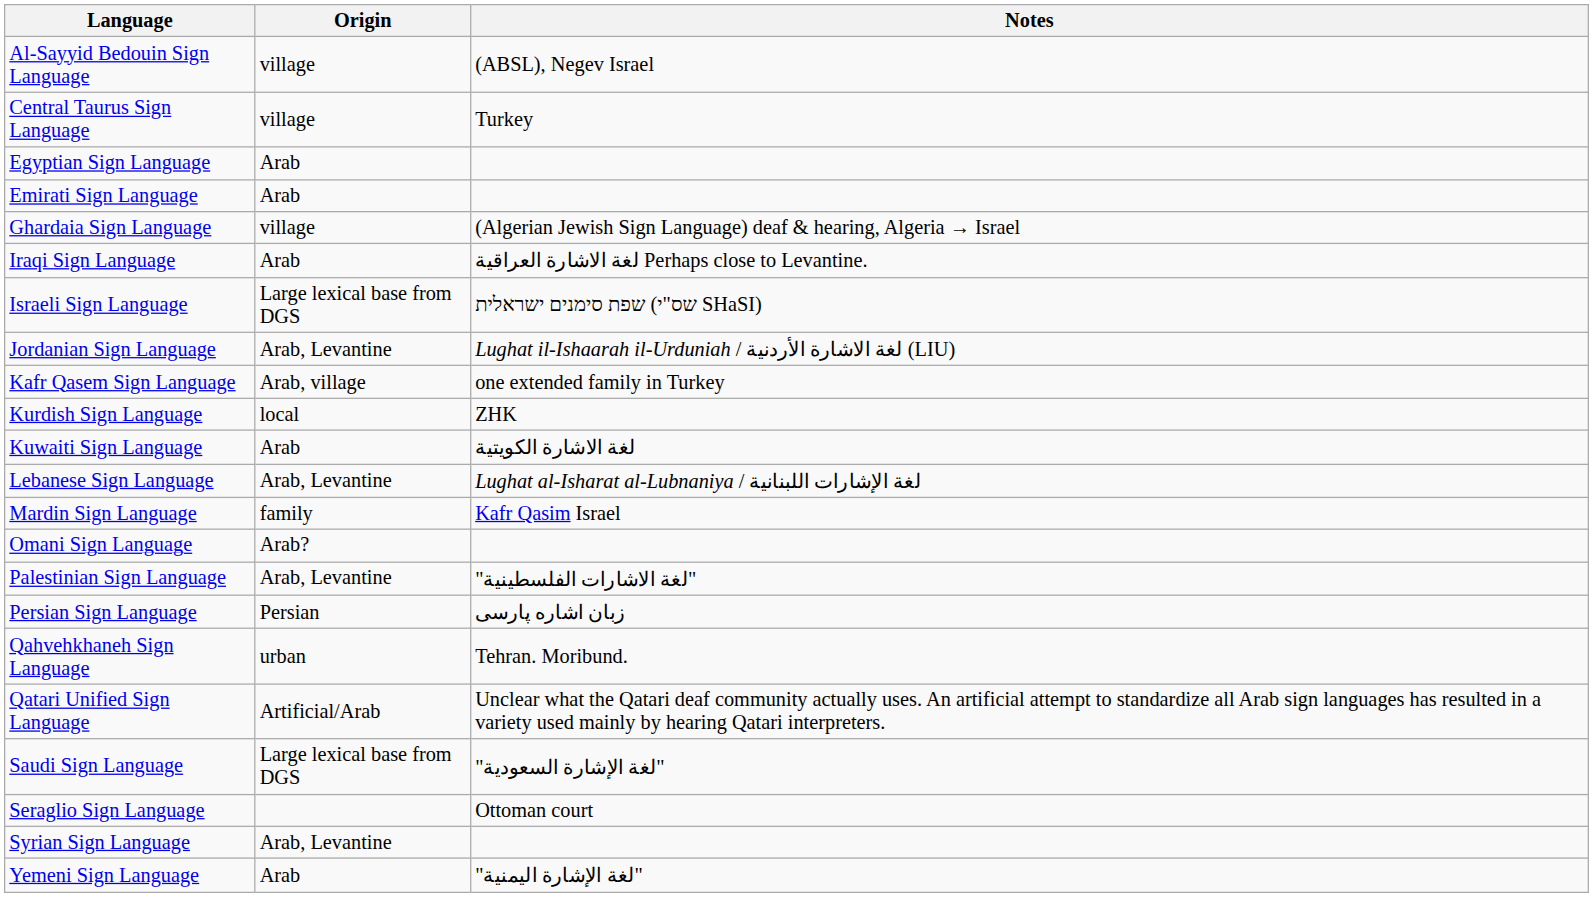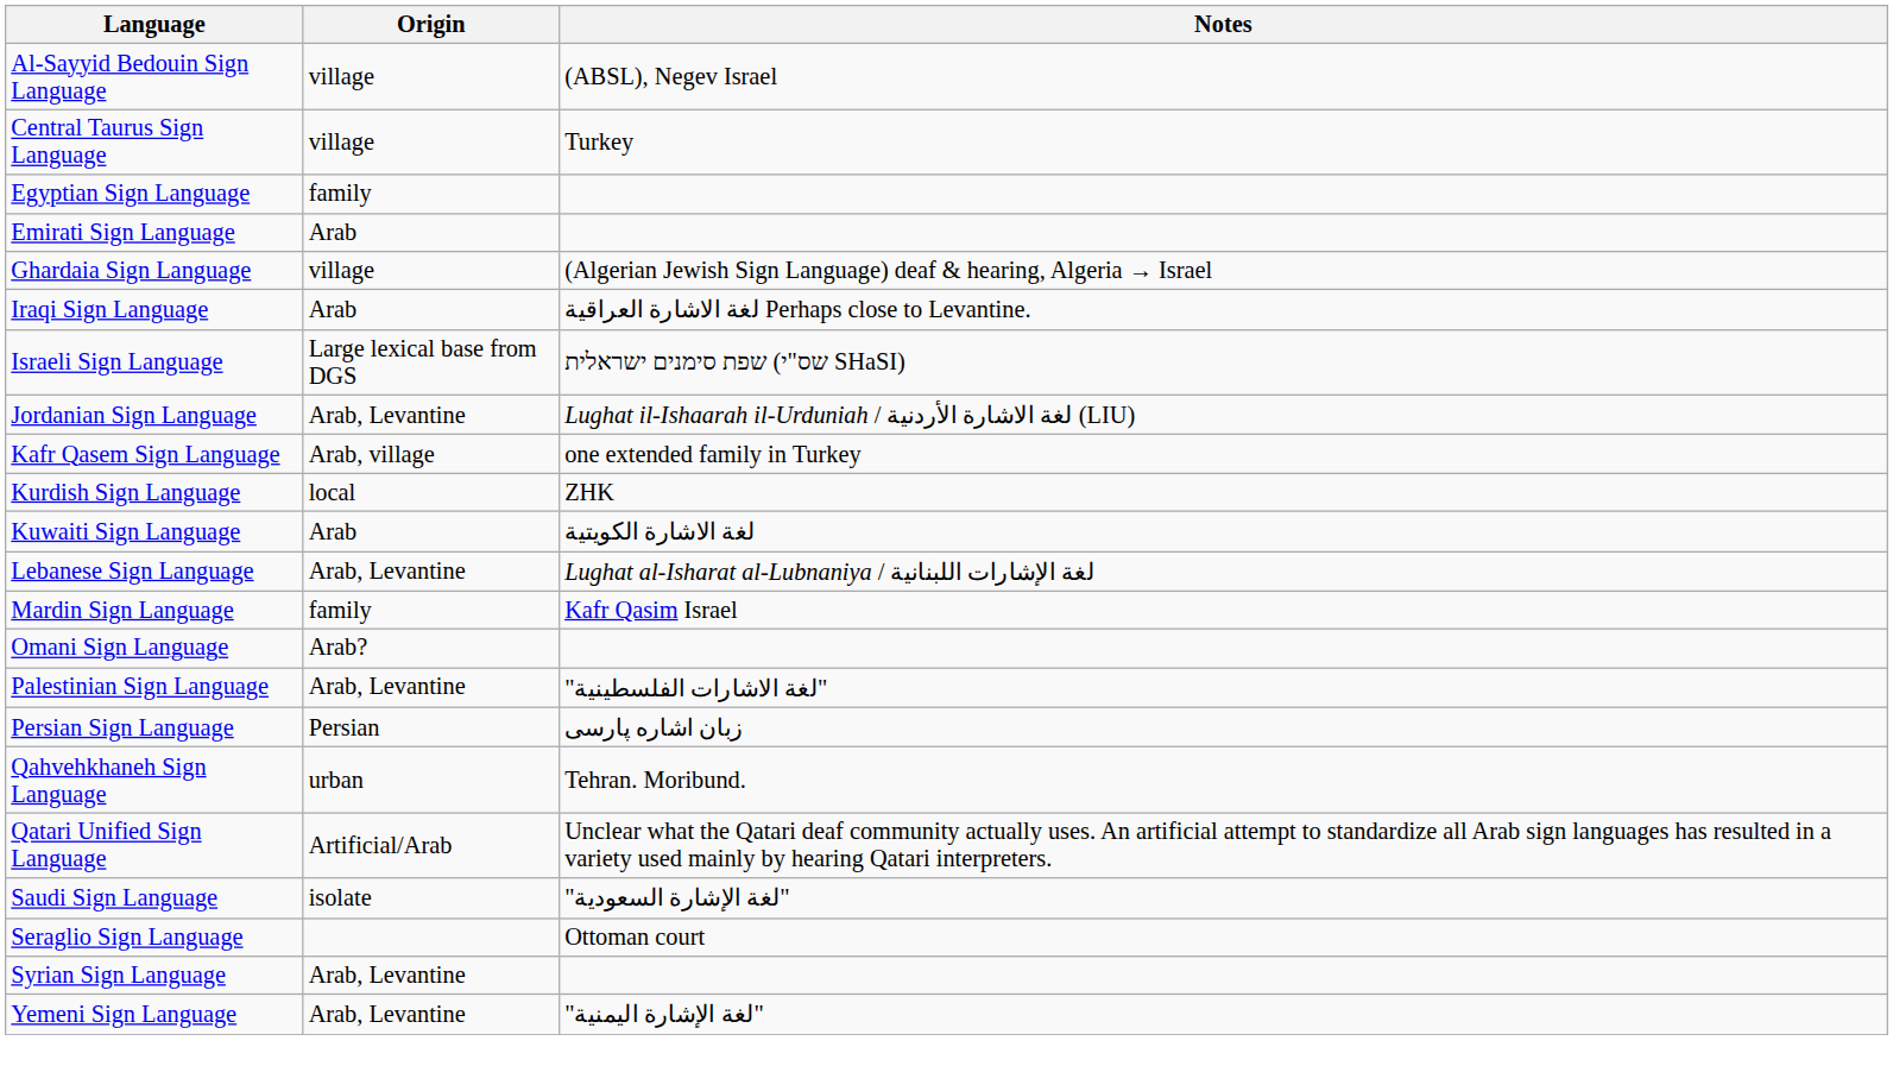 <table class=wikitable>
 <tr>
 <th>Language</th>
 <th>Origin</th>
 <th>Notes</th>
 </tr>
 <tr>
 <td><a href='#'>Al-Sayyid Bedouin Sign Language</a></td>
 <td>village</td>
 <td>(ABSL), Negev Israel</td>
 </tr>
 <tr>
 <td><a href='#'>Central Taurus Sign Language</a></td>
 <td>village</td>
 <td>Turkey</td>
 </tr>
 <tr>
 <td><a href='#'>Egyptian Sign Language</a></td>
-<td>Arab</td>
+<td>family</td>
 <td></td>
 </tr>
 <tr>
 <td><a href='#'>Emirati Sign Language</a></td>
 <td>Arab</td>
 <td></td>
 </tr>
 <tr>
 <td><a href='#'>Ghardaia Sign Language</a></td>
 <td>village</td>
 <td>(Algerian Jewish Sign Language) deaf & hearing, Algeria → Israel</td>
 </tr>
 <tr>
 <td><a href='#'>Iraqi Sign Language</a></td>
 <td>Arab</td>
 <td>لغة الاشارة العراقية  Perhaps close to Levantine.</td>
 </tr>
 <tr>
 <td><a href='#'>Israeli Sign Language</a></td>
 <td>Large lexical base from DGS</td>
 <td>שפת סימנים ישראלית (שס"י SHaSI)</td>
 </tr>
 <tr>
 <td><a href='#'>Jordanian Sign Language</a></td>
 <td>Arab, Levantine</td>
 <td><em>Lughat il-Ishaarah il-Urduniah</em> /   لغة الاشارة الأردنية (LIU)</td>
 </tr>
 <tr>
 <td><a href='#'>Kafr Qasem Sign Language</a></td>
 <td>Arab, village</td>
 <td>one extended family in Turkey</td>
 </tr>
 <tr>
 <td><a href='#'>Kurdish Sign Language</a></td>
 <td>local</td>
 <td>ZHK</td>
 </tr>
 <tr>
 <td><a href='#'>Kuwaiti Sign Language</a></td>
 <td>Arab</td>
 <td>لغة الاشارة الكويتية</td>
 </tr>
 <tr>
 <td><a href='#'>Lebanese Sign Language</a></td>
 <td>Arab, Levantine</td>
 <td><em>Lughat al-Isharat al-Lubnaniya</em> / لغة الإشارات اللبنانية</td>
 </tr>
 <tr>
 <td><a href='#'>Mardin Sign Language</a></td>
 <td>family</td>
 <td><a href='#'>Kafr Qasim</a> Israel</td>
 </tr>
 <tr>
 <td><a href='#'>Omani Sign Language</a></td>
 <td>Arab?</td>
 <td></td>
 </tr>
 <tr>
 <td><a href='#'>Palestinian Sign Language</a></td>
 <td>Arab, Levantine</td>
 <td>"لغة الاشارات الفلسطينية"</td>
 </tr>
 <tr>
 <td><a href='#'>Persian Sign Language</a></td>
 <td>Persian</td>
 <td>زبان اشاره پارسى</td>
 </tr>
 <tr>
 <td><a href='#'>Qahvehkhaneh Sign Language</a></td>
 <td>urban</td>
 <td>Tehran. Moribund.</td>
 </tr>
 <tr>
 <td><a href='#'>Qatari Unified Sign Language</a></td>
 <td>Artificial/Arab</td>
 <td>Unclear what the Qatari deaf community actually uses. An artificial attempt to standardize all Arab sign languages has resulted in a variety used mainly by hearing Qatari interpreters.</td>
 </tr>
 <tr>
 <td><a href='#'>Saudi Sign Language</a></td>
-<td>Large lexical base from DGS</td>
+<td>isolate</td>
 <td>"لغة الإشارة السعودية"</td>
 </tr>
 <tr>
 <td><a href='#'>Seraglio Sign Language</a></td>
 <td></td>
 <td>Ottoman court</td>
 </tr>
 <tr>
 <td><a href='#'>Syrian Sign Language</a></td>
 <td>Arab, Levantine</td>
 <td></td>
 </tr>
 <tr>
 <td><a href='#'>Yemeni Sign Language</a></td>
-<td>Arab</td>
+<td>Arab, Levantine</td>
 <td>"لغة الإشارة اليمنية"</td>
 </tr>
 </table>
